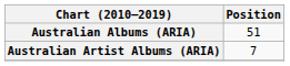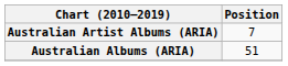 <table class="wikitable plainrowheaders" style="text-align:center">
 <tr>
 <th scope="col">Chart (2010–2019)</th>
 <th scope="col">Position</th>
 </tr>
 <tr>
+<th scope="row">Australian Artist Albums (ARIA)</th>
+<td>7</td>
+</tr>
+<tr>
 <th scope="row">Australian Albums (ARIA)</th>
 <td>51</td>
 </tr>
 <tr>
-<th scope="row">Australian Artist Albums (ARIA)</th>
-<td>7</td>
-</tr>
-<tr>
 </tr>
 </table>
